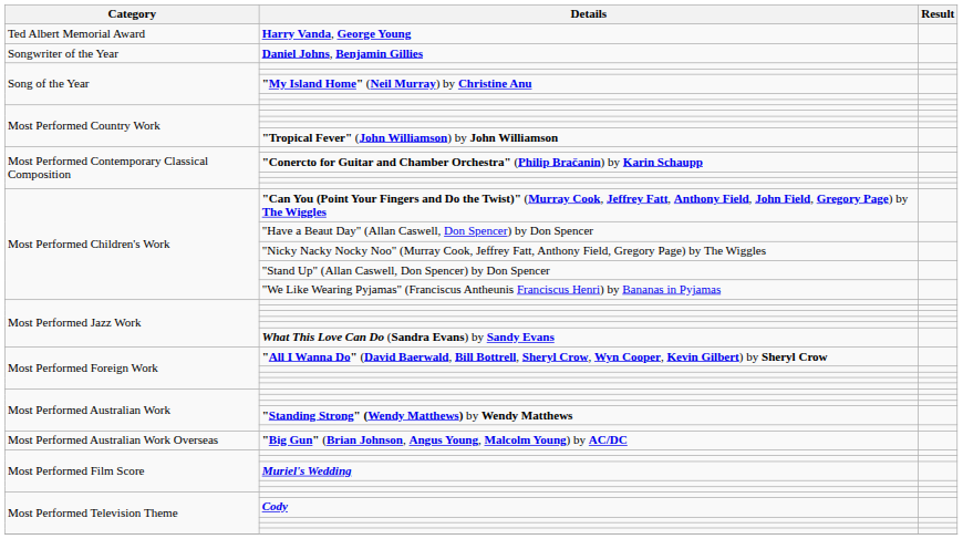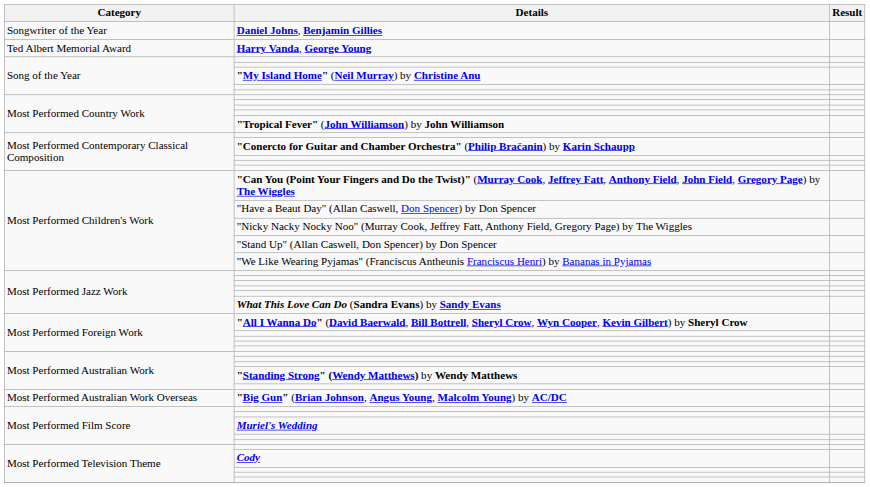 <table class="wikitable">
 <tr>
 <th>Category</th>
 <th>Details</th>
 <th>Result</th>
 </tr>
 <tr>
-<td>Ted Albert Memorial Award</td>
-<td><strong><a href='#'>Harry Vanda</a></strong>, <strong><a href='#'>George Young</a></strong></td>
+<td>Songwriter of the Year</td>
+<td><strong><a href='#'>Daniel Johns</a></strong>, <strong><a href='#'>Benjamin Gillies</a></strong></td>
 <td></td>
 </tr>
 <tr>
-<td>Songwriter of the Year</td>
-<td><strong><a href='#'>Daniel Johns</a></strong>, <strong><a href='#'>Benjamin Gillies</a></strong></td>
+<td>Ted Albert Memorial Award</td>
+<td><strong><a href='#'>Harry Vanda</a></strong>, <strong><a href='#'>George Young</a></strong></td>
 <td></td>
 </tr>
 <tr>
 <td rowspan="5">Song of the Year</td>
 <td></td>
 <td></td>
 </tr>
 <tr>
 <td></td>
 <td></td>
 </tr>
 <tr>
 <td><strong>"<a href='#'>My Island Home</a>"</strong> (<strong><a href='#'>Neil Murray</a></strong>) by <strong><a href='#'>Christine Anu</a></strong></td>
 <td></td>
 </tr>
 <tr>
 <td></td>
 <td></td>
 </tr>
 <tr>
 <td></td>
 <td></td>
 </tr>
 <tr>
 <td rowspan="5">Most Performed Country Work</td>
 <td></td>
 <td></td>
 </tr>
 <tr>
 <td></td>
 <td></td>
 </tr>
 <tr>
 <td></td>
 <td></td>
 </tr>
 <tr>
 <td></td>
 <td></td>
 </tr>
 <tr>
 <td><strong>"Tropical Fever"</strong> (<strong><a href='#'>John Williamson</a></strong>) by <strong>John Williamson</strong></td>
 <td></td>
 </tr>
 <tr>
 <td rowspan="5">Most Performed Contemporary Classical Composition</td>
 <td></td>
 <td></td>
 </tr>
 <tr>
 <td><strong>"Conercto for Guitar and Chamber Orchestra"</strong> (<strong><a href='#'>Philip Bračanin</a></strong>) by <strong><a href='#'>Karin Schaupp</a></strong></td>
 <td></td>
 </tr>
 <tr>
 <td></td>
 <td></td>
 </tr>
 <tr>
 <td></td>
 <td></td>
 </tr>
 <tr>
 <td></td>
 <td></td>
 </tr>
 <tr>
 <td rowspan="5">Most Performed Children's Work</td>
 <td><strong>"Can You (Point Your Fingers and Do the Twist)"</strong> (<strong><a href='#'>Murray Cook</a></strong>, <strong><a href='#'>Jeffrey Fatt</a></strong>, <strong><a href='#'>Anthony Field</a></strong>, <strong><a href='#'>John Field</a></strong>, <strong><a href='#'>Gregory Page</a></strong>) by <strong><a href='#'>The Wiggles</a></strong></td>
 <td></td>
 </tr>
 <tr>
 <td>"Have a Beaut Day" (Allan Caswell, <a href='#'>Don Spencer</a>) by Don Spencer</td>
 <td></td>
 </tr>
 <tr>
 <td>"Nicky Nacky Nocky Noo" (Murray Cook, Jeffrey Fatt, Anthony Field, Gregory Page) by The Wiggles</td>
 <td></td>
 </tr>
 <tr>
 <td>"Stand Up" (Allan Caswell, Don Spencer) by Don Spencer</td>
 <td></td>
 </tr>
 <tr>
 <td>"We Like Wearing Pyjamas" (Franciscus Antheunis  <a href='#'>Franciscus Henri</a>) by <a href='#'>Bananas in Pyjamas</a></td>
 <td></td>
 </tr>
 <tr>
 <td rowspan="6">Most Performed Jazz Work</td>
 <td></td>
 <td></td>
 </tr>
 <tr>
 <td></td>
 <td></td>
 </tr>
 <tr>
 <td></td>
 <td></td>
 </tr>
 <tr>
 <td></td>
 <td></td>
 </tr>
 <tr>
 <td></td>
 <td></td>
 </tr>
 <tr>
 <td><strong><em>What This Love Can Do</em></strong> (<strong>Sandra Evans</strong>) by <strong><a href='#'>Sandy Evans</a></strong></td>
 <td></td>
 </tr>
 <tr>
 <td rowspan="5">Most Performed Foreign Work</td>
 <td><strong>"<a href='#'>All I Wanna Do</a>"</strong> (<strong><a href='#'>David Baerwald</a></strong>, <strong><a href='#'>Bill Bottrell</a></strong>, <strong><a href='#'>Sheryl Crow</a></strong>, <strong><a href='#'>Wyn Cooper</a></strong>, <strong><a href='#'>Kevin Gilbert</a></strong>) by <strong>Sheryl Crow</strong></td>
 <td></td>
 </tr>
 <tr>
 <td></td>
 <td></td>
 </tr>
 <tr>
 <td></td>
 <td></td>
 </tr>
 <tr>
 <td></td>
 <td></td>
 </tr>
 <tr>
 <td></td>
 <td></td>
 </tr>
 <tr>
 <td rowspan="5">Most Performed Australian Work</td>
 <td></td>
 <td></td>
 </tr>
 <tr>
 <td></td>
 <td></td>
 </tr>
 <tr>
 <td></td>
 <td></td>
 </tr>
 <tr>
 <td><strong>"<a href='#'>Standing Strong</a>" (<a href='#'>Wendy Matthews</a>)</strong> by <strong>Wendy Matthews</strong></td>
 <td></td>
 </tr>
 <tr>
 <td></td>
 <td></td>
 </tr>
 <tr>
 <td>Most Performed Australian Work Overseas</td>
 <td><strong>"<a href='#'>Big Gun</a>"</strong> (<strong><a href='#'>Brian Johnson</a></strong>, <strong><a href='#'>Angus Young</a></strong>, <strong><a href='#'>Malcolm Young</a></strong>) by <strong><a href='#'>AC/DC</a></strong></td>
 <td></td>
 </tr>
 <tr>
 <td rowspan="5">Most Performed Film Score</td>
 <td></td>
 <td></td>
 </tr>
 <tr>
 <td></td>
 <td></td>
 </tr>
 <tr>
 <td><strong><em><a href='#'>Muriel's Wedding</a></em></strong></td>
 <td></td>
 </tr>
 <tr>
 <td></td>
 <td></td>
 </tr>
 <tr>
 <td></td>
 <td></td>
 </tr>
 <tr>
 <td rowspan="5">Most Performed Television Theme</td>
 <td></td>
 <td></td>
 </tr>
 <tr>
 <td><strong><em><a href='#'>Cody</a></em></strong></td>
 <td></td>
 </tr>
 <tr>
 <td></td>
 <td></td>
 </tr>
 <tr>
 <td></td>
 <td></td>
 </tr>
 <tr>
 <td></td>
 <td></td>
 </tr>
 <tr>
 </tr>
 </table>
